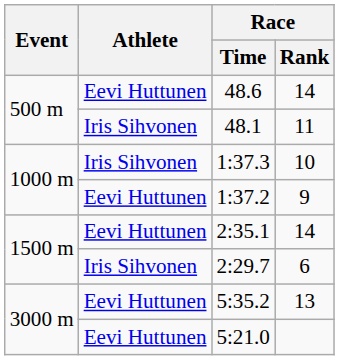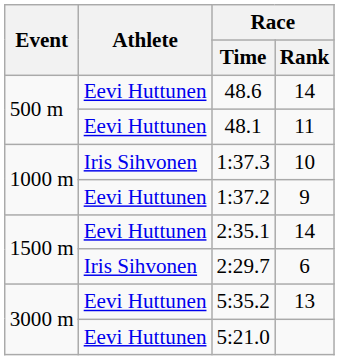 <table class="wikitable" border="1" style="font-size:90%">
 <tr>
 <th rowspan=2>Event</th>
 <th rowspan=2>Athlete</th>
 <th colspan=2>Race</th>
 </tr>
 <tr>
 <th>Time</th>
 <th>Rank</th>
 </tr>
 <tr>
 <td rowspan=2>500 m</td>
 <td><a href='#'>Eevi Huttunen</a></td>
 <td align=center>48.6</td>
 <td align=center>14</td>
 </tr>
 <tr>
-<td><a href='#'>Iris Sihvonen</a></td>
+<td><a href='#'>Eevi Huttunen</a></td>
 <td align=center>48.1</td>
 <td align=center>11</td>
 </tr>
 <tr>
 <td rowspan=2>1000 m</td>
 <td><a href='#'>Iris Sihvonen</a></td>
 <td align=center>1:37.3</td>
 <td align=center>10</td>
 </tr>
 <tr>
 <td><a href='#'>Eevi Huttunen</a></td>
 <td align=center>1:37.2</td>
 <td align=center>9</td>
 </tr>
 <tr>
 <td rowspan=2>1500 m</td>
 <td><a href='#'>Eevi Huttunen</a></td>
 <td align=center>2:35.1</td>
 <td align=center>14</td>
 </tr>
 <tr>
 <td><a href='#'>Iris Sihvonen</a></td>
 <td align=center>2:29.7</td>
 <td align=center>6</td>
 </tr>
 <tr>
 <td rowspan=2>3000 m</td>
 <td><a href='#'>Eevi Huttunen</a></td>
 <td align=center>5:35.2</td>
 <td align=center>13</td>
 </tr>
 <tr>
 <td><a href='#'>Eevi Huttunen</a></td>
 <td align=center>5:21.0</td>
 <td align=center></td>
 </tr>
 </table>
